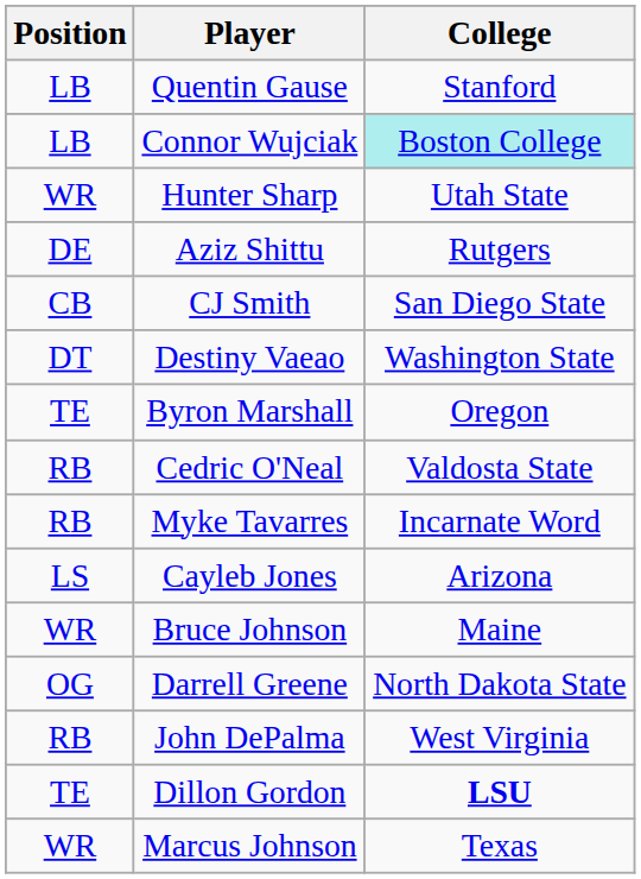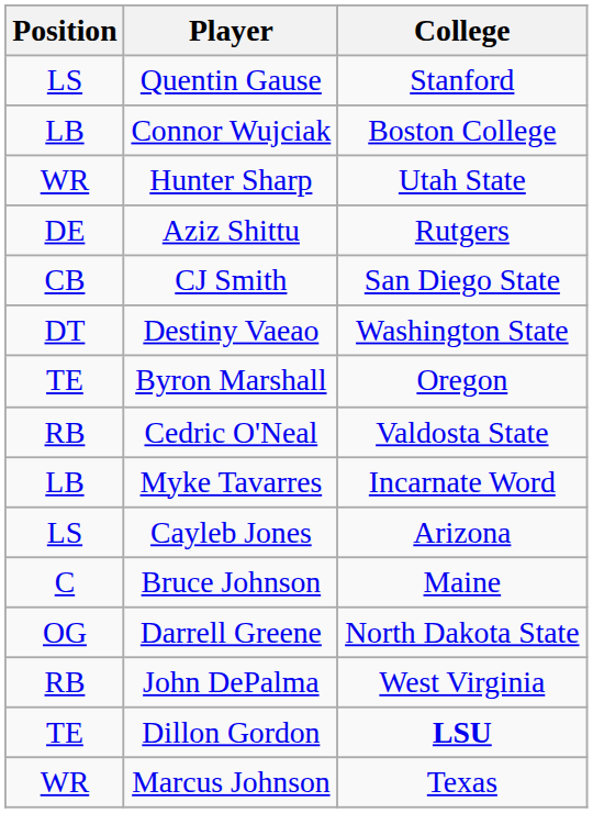 <table class="wikitable sortable" style="font-size: 95%; text-align: center;">
 <tr>
 <th>Position</th>
 <th>Player</th>
 <th>College</th>
 </tr>
 <tr>
-<td><a href='#'>LB</a></td>
+<td><a href='#'>LS</a></td>
 <td><a href='#'>Quentin Gause</a></td>
 <td><a href='#'>Stanford</a></td>
 </tr>
 <tr>
 <td><a href='#'>LB</a></td>
 <td><a href='#'>Connor Wujciak</a></td>
-<td style="background: paleturquoise;"><a href='#'>Boston College</a></td>
+<td><a href='#'>Boston College</a></td>
 </tr>
 <tr>
 <td><a href='#'>WR</a></td>
 <td><a href='#'>Hunter Sharp</a></td>
 <td><a href='#'>Utah State</a></td>
 </tr>
 <tr>
 <td><a href='#'>DE</a></td>
 <td><a href='#'>Aziz Shittu</a></td>
 <td><a href='#'>Rutgers</a></td>
 </tr>
 <tr>
 <td><a href='#'>CB</a></td>
 <td><a href='#'>CJ Smith</a></td>
 <td><a href='#'>San Diego State</a></td>
 </tr>
 <tr>
 <td><a href='#'>DT</a></td>
 <td><a href='#'>Destiny Vaeao</a></td>
 <td><a href='#'>Washington State</a></td>
 </tr>
 <tr>
 <td><a href='#'>TE</a></td>
 <td><a href='#'>Byron Marshall</a></td>
 <td><a href='#'>Oregon</a></td>
 </tr>
 <tr>
 <td><a href='#'>RB</a></td>
 <td><a href='#'>Cedric O'Neal</a></td>
 <td><a href='#'>Valdosta State</a></td>
 </tr>
 <tr>
-<td><a href='#'>RB</a></td>
+<td><a href='#'>LB</a></td>
 <td><a href='#'>Myke Tavarres</a></td>
 <td><a href='#'>Incarnate Word</a></td>
 </tr>
 <tr>
 <td><a href='#'>LS</a></td>
 <td><a href='#'>Cayleb Jones</a></td>
 <td><a href='#'>Arizona</a></td>
 </tr>
 <tr>
-<td><a href='#'>WR</a></td>
+<td><a href='#'>C</a></td>
 <td><a href='#'>Bruce Johnson</a></td>
 <td><a href='#'>Maine</a></td>
 </tr>
 <tr>
 <td><a href='#'>OG</a></td>
 <td><a href='#'>Darrell Greene</a></td>
 <td><a href='#'>North Dakota State</a></td>
 </tr>
 <tr>
 <td><a href='#'>RB</a></td>
 <td><a href='#'>John DePalma</a></td>
 <td><a href='#'>West Virginia</a></td>
 </tr>
 <tr>
 <td><a href='#'>TE</a></td>
 <td><a href='#'>Dillon Gordon</a></td>
 <td><strong><a href='#'>LSU</a></strong></td>
 </tr>
 <tr>
 <td><a href='#'>WR</a></td>
 <td><a href='#'>Marcus Johnson</a></td>
 <td><a href='#'>Texas</a></td>
 </tr>
 </table>
